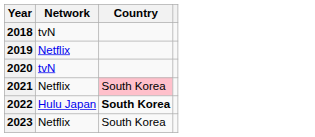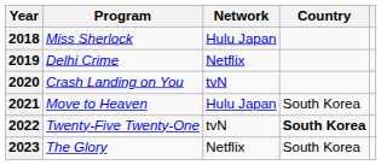 <table class="wikitable plainrowheaders">
 <tr>
 <th>Year</th>
+<th>Program</th>
 <th>Network</th>
 <th>Country</th>
 <th></th>
 </tr>
 <tr>
 <th scope="row">2018</th>
-<td>tvN</td>
+<td><em><a href='#'>Miss Sherlock</a></em></td>
+<td><a href='#'>Hulu Japan</a></td>
 <td></td>
 <td align="center"></td>
 </tr>
 <tr>
 <th scope="row">2019</th>
+<td><em><a href='#'>Delhi Crime</a></em></td>
 <td><a href='#'>Netflix</a></td>
 <td></td>
 <td align="center"></td>
 </tr>
 <tr>
 <th scope="row">2020</th>
+<td><em><a href='#'>Crash Landing on You</a></em></td>
 <td><a href='#'>tvN</a></td>
 <td></td>
 <td align="center"></td>
 </tr>
 <tr>
 <th scope="row">2021</th>
-<td>Netflix</td>
-<td style="background: pink;"> South Korea</td>
+<td><em><a href='#'>Move to Heaven</a></em></td>
+<td><a href='#'>Hulu Japan</a></td>
+<td> South Korea</td>
 <td align="center"></td>
 </tr>
 <tr>
 <th scope="row">2022</th>
-<td><a href='#'>Hulu Japan</a></td>
+<td><em><a href='#'>Twenty-Five Twenty-One</a></em></td>
+<td>tvN</td>
 <td><strong> South Korea</strong></td>
 <td align="center"></td>
 </tr>
 <tr>
 <th scope="row">2023</th>
+<td><em><a href='#'>The Glory</a></em></td>
 <td>Netflix</td>
 <td> South Korea</td>
 <td align="center"></td>
 </tr>
 </table>
